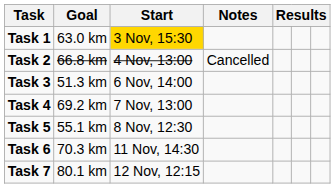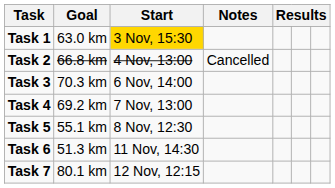 <table class="wikitable">
 <tr>
 <th>Task</th>
 <th>Goal</th>
 <th>Start</th>
 <th>Notes</th>
 <th colspan=3>Results</th>
 </tr>
 <tr>
 <td><strong>Task 1</strong></td>
 <td>63.0 km</td>
 <td style="background: gold;">3 Nov, 15:30</td>
 <td></td>
 <td></td>
 <td></td>
 <td></td>
 </tr>
 <tr>
 <td><strong>Task 2</strong></td>
 <td><del>66.8 km</del></td>
 <td><del>4 Nov, 13:00</del></td>
 <td>Cancelled</td>
 <td></td>
 <td></td>
 <td></td>
 </tr>
 <tr>
 <td><strong>Task 3</strong></td>
-<td>51.3 km</td>
+<td>70.3 km</td>
 <td>6 Nov, 14:00</td>
 <td></td>
 <td></td>
 <td></td>
 <td></td>
 </tr>
 <tr>
 <td><strong>Task 4</strong></td>
 <td>69.2 km</td>
 <td>7 Nov, 13:00</td>
 <td></td>
 <td></td>
 <td></td>
 <td></td>
 </tr>
 <tr>
 <td><strong>Task 5</strong></td>
 <td>55.1 km</td>
 <td>8 Nov, 12:30</td>
 <td></td>
 <td></td>
 <td></td>
 <td></td>
 </tr>
 <tr>
 <td><strong>Task 6</strong></td>
-<td>70.3 km</td>
+<td>51.3 km</td>
 <td>11 Nov, 14:30</td>
 <td></td>
 <td></td>
 <td></td>
 <td></td>
 </tr>
 <tr>
 <td><strong>Task 7</strong></td>
 <td>80.1 km</td>
 <td>12 Nov, 12:15</td>
 <td></td>
 <td></td>
 <td></td>
 <td></td>
 </tr>
 </table>
